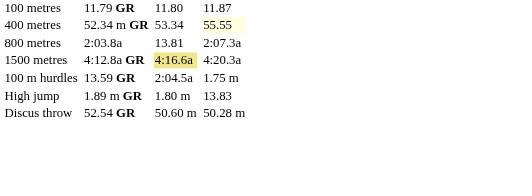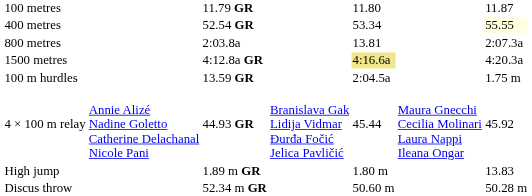 <table>
 <tr>
 <td>100 metres</td>
 <td></td>
 <td>11.79 <strong>GR</strong></td>
 <td></td>
 <td>11.80</td>
 <td></td>
 <td>11.87</td>
 </tr>
 <tr>
 <td>400 metres</td>
 <td></td>
-<td>52.34 m <strong>GR</strong></td>
+<td>52.54 <strong>GR</strong></td>
 <td></td>
 <td>53.34</td>
 <td></td>
 <td style="background: lightyellow;">55.55</td>
 </tr>
 <tr>
 <td>800 metres</td>
 <td></td>
 <td>2:03.8a</td>
 <td></td>
 <td>13.81</td>
 <td></td>
 <td>2:07.3a</td>
 </tr>
 <tr>
 <td>1500 metres</td>
 <td></td>
 <td>4:12.8a <strong>GR</strong></td>
 <td></td>
 <td style="background: khaki;">4:16.6a</td>
 <td></td>
 <td>4:20.3a</td>
 </tr>
 <tr>
 <td>100 m hurdles</td>
 <td></td>
 <td>13.59 <strong>GR</strong></td>
 <td></td>
 <td>2:04.5a</td>
 <td></td>
 <td>1.75 m</td>
 </tr>
 <tr>
+<td>4 × 100 m relay</td>
+<td><br><a href='#'>Annie Alizé</a><br> <a href='#'>Nadine Goletto</a><br> <a href='#'>Catherine Delachanal</a><br> <a href='#'>Nicole Pani</a></td>
+<td>44.93 <strong>GR</strong></td>
+<td><br><a href='#'>Branislava Gak</a><br><a href='#'>Lidija Vidmar</a><br><a href='#'>Đurđa Fočić</a><br><a href='#'>Jelica Pavličić</a></td>
+<td>45.44</td>
+<td><br><a href='#'>Maura Gnecchi</a><br><a href='#'>Cecilia Molinari</a><br><a href='#'>Laura Nappi</a><br><a href='#'>Ileana Ongar</a></td>
+<td>45.92</td>
+</tr>
+<tr>
 <td>High jump</td>
 <td></td>
 <td>1.89 m <strong>GR</strong></td>
 <td></td>
 <td>1.80 m</td>
 <td></td>
 <td>13.83</td>
 </tr>
 <tr>
 <td>Discus throw</td>
 <td></td>
-<td>52.54 <strong>GR</strong></td>
+<td>52.34 m <strong>GR</strong></td>
 <td></td>
 <td>50.60 m</td>
 <td></td>
 <td>50.28 m</td>
 </tr>
 <tr>
 </tr>
 </table>
